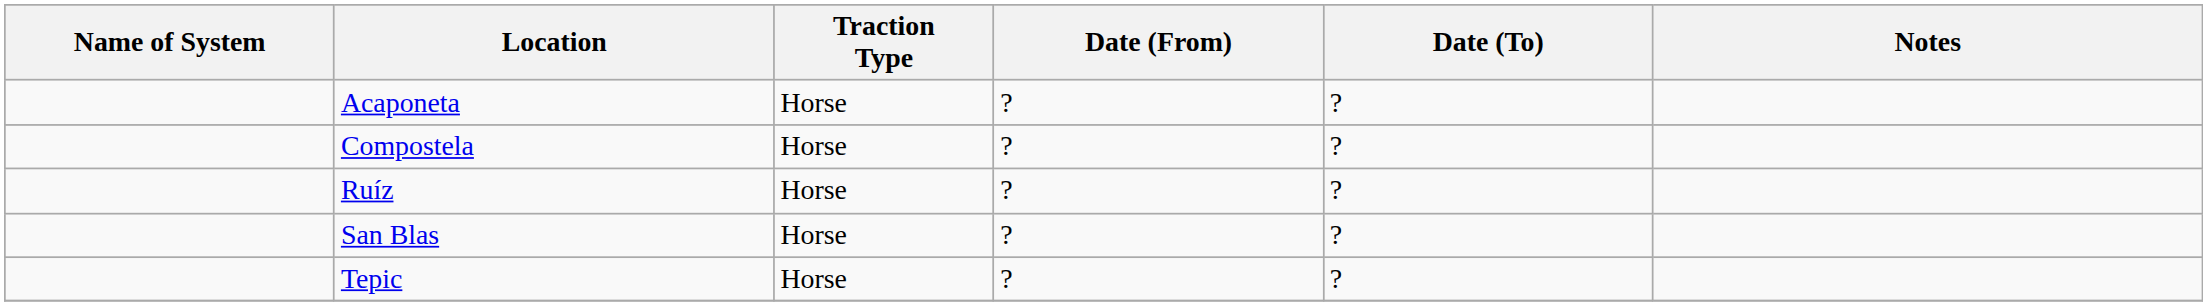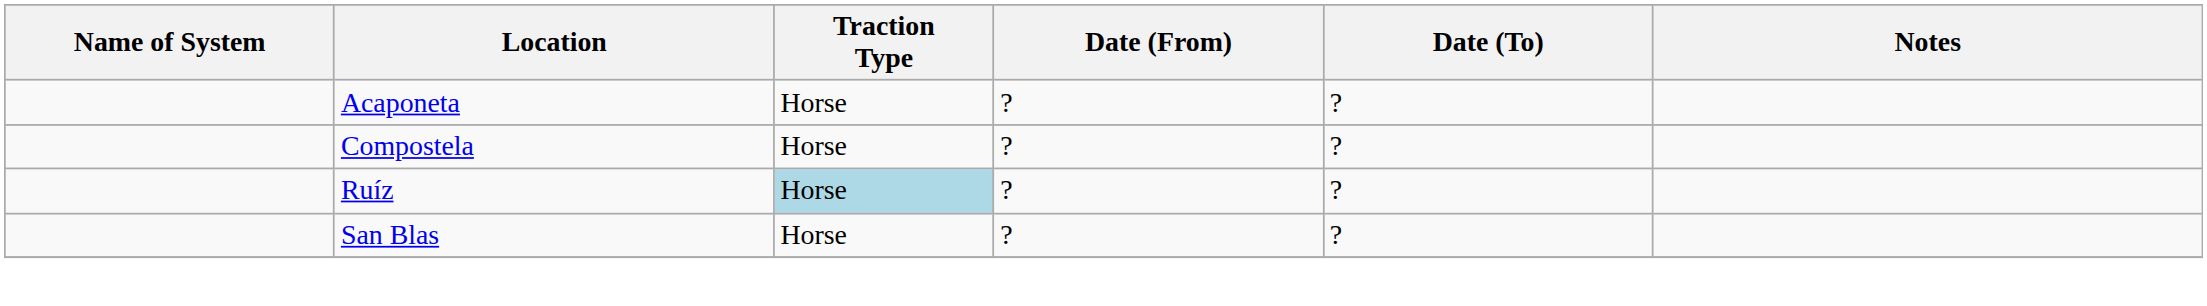 <table class="wikitable" width=100%>
 <tr>
 <th width=15%>Name of System</th>
 <th width=20%>Location</th>
 <th width=10%>Traction<br>Type</th>
 <th width=15%>Date (From)</th>
 <th width=15%>Date (To)</th>
 <th width=25%>Notes</th>
 </tr>
 <tr>
 <td> </td>
 <td><a href='#'>Acaponeta</a></td>
 <td>Horse</td>
 <td>?</td>
 <td>?</td>
 <td> </td>
 </tr>
 <tr>
 <td> </td>
 <td><a href='#'>Compostela</a></td>
 <td>Horse</td>
 <td>?</td>
 <td>?</td>
 <td> </td>
 </tr>
 <tr>
 <td> </td>
 <td><a href='#'>Ruíz</a></td>
-<td>Horse</td>
+<td style="background: lightblue;">Horse</td>
 <td>?</td>
 <td>?</td>
 <td> </td>
 </tr>
 <tr>
 <td> </td>
 <td><a href='#'>San Blas</a></td>
 <td>Horse</td>
 <td>?</td>
 <td>?</td>
 <td> </td>
 </tr>
 <tr>
-<td> </td>
-<td><a href='#'>Tepic</a></td>
-<td>Horse</td>
-<td>?</td>
-<td>?</td>
-<td> </td>
-</tr>
-<tr>
 </tr>
 </table>
